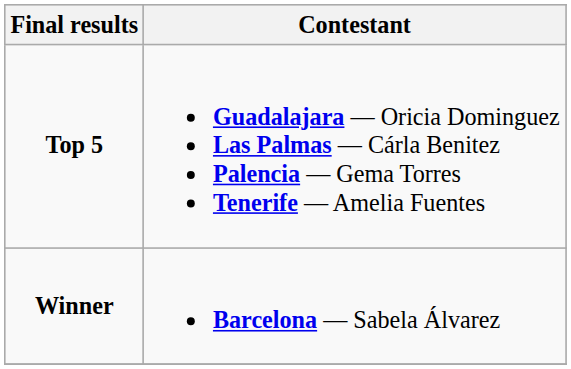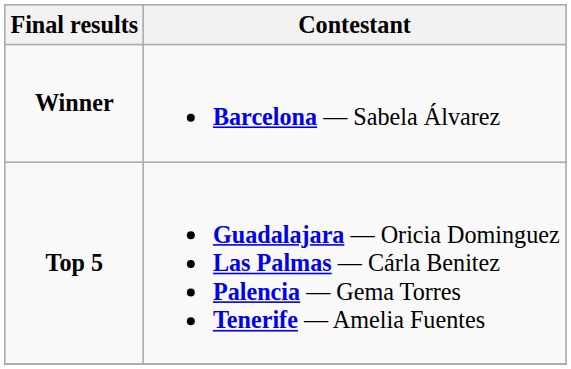 <table class="wikitable sortable" style="font-size: 95%;">
 <tr>
 <th>Final results</th>
 <th>Contestant</th>
 </tr>
 <tr>
+<td style="text-align:center;"><strong>Winner</strong></td>
+<td><br><ul><li> <strong><a href='#'>Barcelona</a></strong> — Sabela Álvarez</li></ul></td>
+</tr>
+<tr>
 <td style="text-align:center;"><strong>Top 5</strong></td>
 <td><br><ul><li> <strong><a href='#'>Guadalajara</a></strong> — Oricia Dominguez</li><li> <strong><a href='#'>Las Palmas</a></strong> — Cárla Benitez</li><li> <strong><a href='#'>Palencia</a></strong> — Gema Torres</li><li> <strong><a href='#'>Tenerife</a></strong> — Amelia Fuentes</li></ul></td>
 </tr>
 <tr>
-<td style="text-align:center;"><strong>Winner</strong></td>
-<td><br><ul><li> <strong><a href='#'>Barcelona</a></strong> — Sabela Álvarez</li></ul></td>
-</tr>
-<tr>
 </tr>
 </table>
